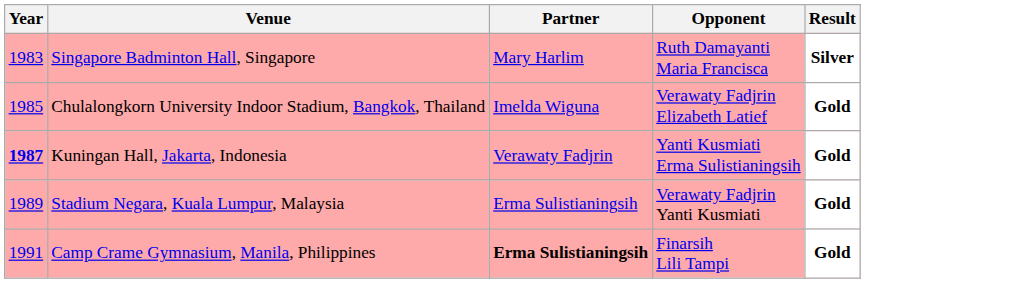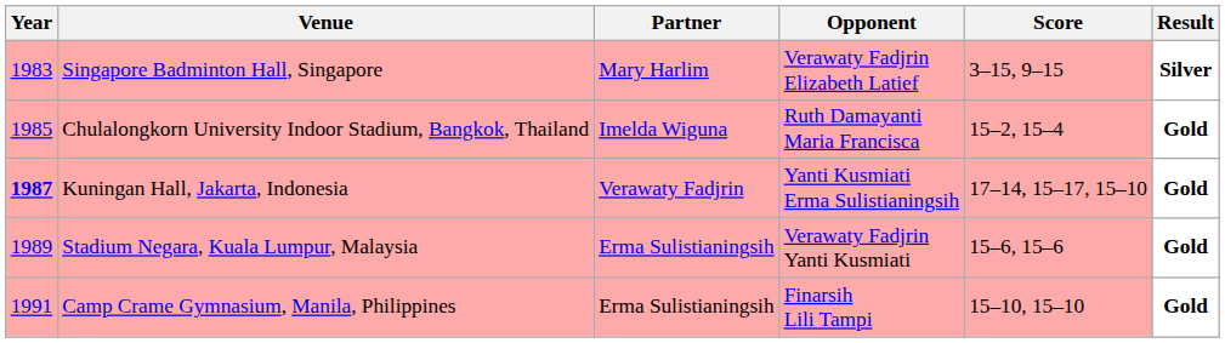 <table class="sortable wikitable" style="font-size: 90%;">
 <tr>
 <th>Year</th>
 <th>Venue</th>
 <th>Partner</th>
 <th>Opponent</th>
+<th>Score</th>
 <th>Result</th>
 </tr>
 <tr style="background:#FFAAAA">
 <td align="center"><a href='#'>1983</a></td>
 <td align="left"><a href='#'>Singapore Badminton Hall</a>, Singapore</td>
 <td align="left"> <a href='#'>Mary Harlim</a></td>
-<td align="left"> <a href='#'>Ruth Damayanti</a><br> <a href='#'>Maria Francisca</a></td>
+<td align="left"> <a href='#'>Verawaty Fadjrin</a><br> <a href='#'>Elizabeth Latief</a></td>
+<td align="left">3–15, 9–15</td>
 <td style="text-align: center; background:white"> <strong>Silver</strong></td>
 </tr>
 <tr style="background:#FFAAAA">
 <td align="center"><a href='#'>1985</a></td>
 <td align="left">Chulalongkorn University Indoor Stadium, <a href='#'>Bangkok</a>, Thailand</td>
 <td align="left"> <a href='#'>Imelda Wiguna</a></td>
-<td align="left"> <a href='#'>Verawaty Fadjrin</a><br> <a href='#'>Elizabeth Latief</a></td>
+<td align="left"> <a href='#'>Ruth Damayanti</a><br> <a href='#'>Maria Francisca</a></td>
+<td align="left">15–2, 15–4</td>
 <td style="text-align: center; background:white"> <strong>Gold</strong></td>
 </tr>
 <tr style="background:#FFAAAA">
 <td align="center"><strong><a href='#'>1987</a></strong></td>
 <td align="left">Kuningan Hall, <a href='#'>Jakarta</a>, Indonesia</td>
 <td align="left"> <a href='#'>Verawaty Fadjrin</a></td>
 <td align="left"> <a href='#'>Yanti Kusmiati</a><br> <a href='#'>Erma Sulistianingsih</a></td>
+<td align="left">17–14, 15–17, 15–10</td>
 <td style="text-align: center; background:white"> <strong>Gold</strong></td>
 </tr>
 <tr style="background:#FFAAAA">
 <td align="center"><a href='#'>1989</a></td>
 <td align="left"><a href='#'>Stadium Negara</a>, <a href='#'>Kuala Lumpur</a>, Malaysia</td>
 <td align="left"> <a href='#'>Erma Sulistianingsih</a></td>
 <td align="left"> <a href='#'>Verawaty Fadjrin</a><br> Yanti Kusmiati</td>
+<td align="left">15–6, 15–6</td>
 <td style="text-align: center; background:white"> <strong>Gold</strong></td>
 </tr>
 <tr style="background:#FFAAAA">
 <td align="center"><a href='#'>1991</a></td>
 <td align="left"><a href='#'>Camp Crame Gymnasium</a>, <a href='#'>Manila</a>, Philippines</td>
-<td align="left"><strong> Erma Sulistianingsih</strong></td>
+<td align="left"> Erma Sulistianingsih</td>
 <td align="left"> <a href='#'>Finarsih</a><br> <a href='#'>Lili Tampi</a></td>
+<td align="left">15–10, 15–10</td>
 <td style="text-align: center; background:white"> <strong>Gold</strong></td>
 </tr>
 </table>
